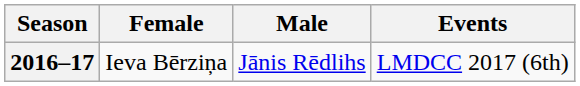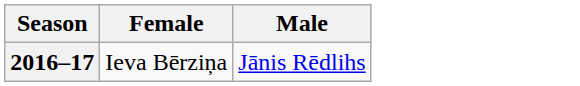 <table class="wikitable">
 <tr>
 <th scope="col">Season</th>
 <th scope="col">Female</th>
 <th scope="col">Male</th>
-<th scope="col">Events</th>
 </tr>
 <tr>
 <th scope="row">2016–17</th>
 <td>Ieva Bērziņa</td>
 <td><a href='#'>Jānis Rēdlihs</a></td>
-<td><a href='#'>LMDCC</a> 2017 (6th)</td>
 </tr>
 </table>
